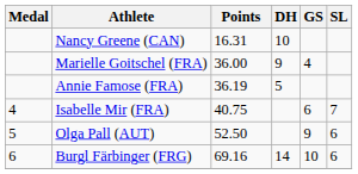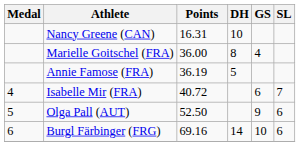 <table class=wikitable style="font-size:100%;" style="text-align:center">
 <tr bgcolor="#efefef">
 <th>Medal</th>
 <th>Athlete</th>
 <th>  Points  </th>
 <th>DH</th>
 <th>GS</th>
 <th>SL</th>
 </tr>
 <tr>
 <td></td>
 <td align=left> <a href='#'>Nancy Greene</a> (<a href='#'>CAN</a>)</td>
 <td>16.31</td>
 <td>10</td>
 <td></td>
 <td></td>
 </tr>
 <tr>
 <td></td>
 <td align=left> <a href='#'>Marielle Goitschel</a> (<a href='#'>FRA</a>)</td>
 <td>36.00</td>
-<td>9</td>
+<td>8</td>
 <td>4</td>
 <td></td>
 </tr>
 <tr>
 <td></td>
 <td align=left> <a href='#'>Annie Famose</a> (<a href='#'>FRA</a>)</td>
 <td>36.19</td>
 <td>5</td>
 <td></td>
 <td></td>
 </tr>
 <tr>
 <td>4</td>
 <td align=left> <a href='#'>Isabelle Mir</a> (<a href='#'>FRA</a>)</td>
-<td>40.75</td>
+<td>40.72</td>
 <td></td>
 <td>6</td>
 <td>7</td>
 </tr>
 <tr>
 <td>5</td>
 <td align=left> <a href='#'>Olga Pall</a> (<a href='#'>AUT</a>)</td>
 <td>52.50</td>
 <td></td>
 <td>9</td>
 <td>6</td>
 </tr>
 <tr>
 <td>6</td>
 <td align=left> <a href='#'>Burgl Färbinger</a> (<a href='#'>FRG</a>)</td>
 <td>69.16</td>
 <td>14</td>
 <td>10</td>
 <td>6</td>
 </tr>
 <tr>
 </tr>
 </table>
